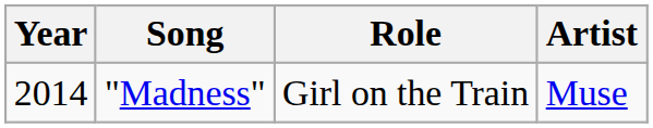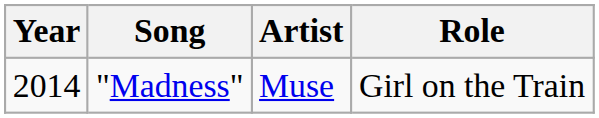 <table class="wikitable">
 <tr>
 <th>Year</th>
 <th>Song</th>
+<th>Artist</th>
 <th>Role</th>
-<th>Artist</th>
 </tr>
 <tr>
 <td>2014</td>
 <td>"<a href='#'>Madness</a>"</td>
+<td><a href='#'>Muse</a></td>
 <td>Girl on the Train</td>
-<td><a href='#'>Muse</a></td>
 </tr>
 </table>
